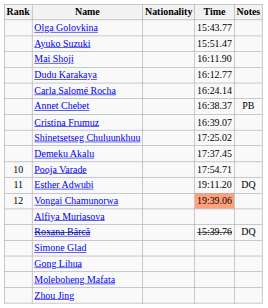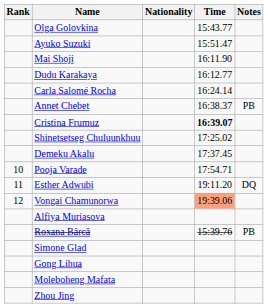 <table class="wikitable sortable" style="text-align:center">
 <tr>
 <th>Rank</th>
 <th>Name</th>
 <th>Nationality</th>
 <th>Time</th>
 <th>Notes</th>
 </tr>
 <tr>
 <td></td>
 <td align=left><a href='#'>Olga Golovkina</a></td>
 <td align=left></td>
 <td>15:43.77</td>
 <td></td>
 </tr>
 <tr>
 <td></td>
 <td align=left><a href='#'>Ayuko Suzuki</a></td>
 <td align=left></td>
 <td>15:51.47</td>
 <td></td>
 </tr>
 <tr>
 <td></td>
 <td align=left><a href='#'>Mai Shoji</a></td>
 <td align=left></td>
 <td>16:11.90</td>
 <td></td>
 </tr>
 <tr>
 <td></td>
 <td align=left><a href='#'>Dudu Karakaya</a></td>
 <td align=left></td>
 <td>16:12.77</td>
 <td></td>
 </tr>
 <tr>
 <td></td>
 <td align=left><a href='#'>Carla Salomé Rocha</a></td>
 <td align=left></td>
 <td>16:24.14</td>
 <td></td>
 </tr>
 <tr>
 <td></td>
 <td align=left><a href='#'>Annet Chebet</a></td>
 <td align=left></td>
 <td>16:38.37</td>
 <td>PB</td>
 </tr>
 <tr>
 <td></td>
 <td align=left><a href='#'>Cristina Frumuz</a></td>
 <td align=left></td>
-<td>16:39.07</td>
+<td><strong>16:39.07</strong></td>
 <td></td>
 </tr>
 <tr>
 <td></td>
 <td align=left><a href='#'>Shinetsetseg Chuluunkhuu</a></td>
 <td align=left></td>
 <td>17:25.02</td>
 <td></td>
 </tr>
 <tr>
 <td></td>
 <td align=left><a href='#'>Demeku Akalu</a></td>
 <td align=left></td>
 <td>17:37.45</td>
 <td></td>
 </tr>
 <tr>
 <td>10</td>
 <td align=left><a href='#'>Pooja Varade</a></td>
 <td align=left></td>
 <td>17:54.71</td>
 <td></td>
 </tr>
 <tr>
 <td>11</td>
 <td align=left><a href='#'>Esther Adwubi</a></td>
 <td align=left></td>
 <td>19:11.20</td>
 <td>DQ</td>
 </tr>
 <tr>
 <td>12</td>
 <td align=left><a href='#'>Vongai Chamunorwa</a></td>
 <td align=left></td>
 <td style="background: lightsalmon;">19:39.06</td>
 <td></td>
 </tr>
 <tr>
 <td></td>
 <td align=left><a href='#'>Alfiya Muriasova</a></td>
 <td align=left></td>
 <td></td>
 <td></td>
 </tr>
 <tr>
 <td></td>
 <td align=left><s><a href='#'>Roxana Bârcă</a>  </s></td>
 <td align=left><s>  </s></td>
 <td><s>15:39.76 </s></td>
-<td>DQ</td>
+<td>PB</td>
 </tr>
 <tr>
 <td></td>
 <td align=left><a href='#'>Simone Glad</a></td>
 <td align=left></td>
 <td></td>
 <td></td>
 </tr>
 <tr>
 <td></td>
 <td align=left><a href='#'>Gong Lihua</a></td>
 <td align=left></td>
 <td></td>
 <td></td>
 </tr>
 <tr>
 <td></td>
 <td align=left><a href='#'>Moleboheng Mafata</a></td>
 <td align=left></td>
 <td></td>
 <td></td>
 </tr>
 <tr>
 <td></td>
 <td align=left><a href='#'>Zhou Jing</a></td>
 <td align=left></td>
 <td></td>
 <td></td>
 </tr>
 </table>
